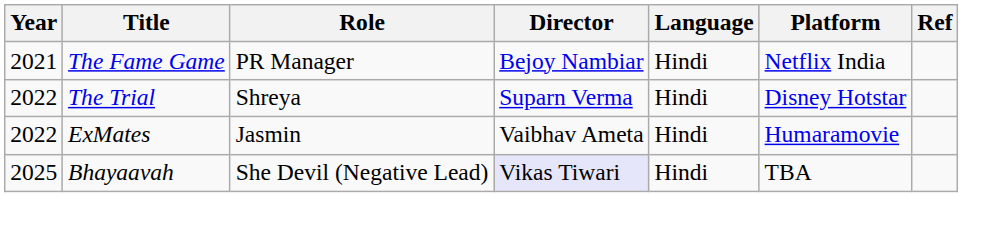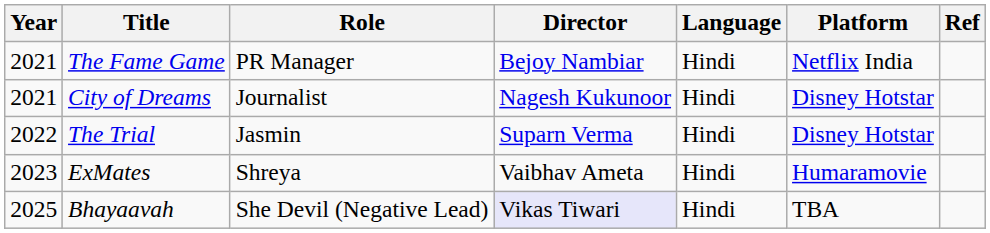 <table class="wikitable">
 <tr>
 <th>Year</th>
 <th>Title</th>
 <th>Role</th>
 <th>Director</th>
 <th>Language</th>
 <th>Platform</th>
 <th>Ref</th>
 </tr>
 <tr>
 <td>2021</td>
 <td><em><a href='#'>The Fame Game</a></em></td>
 <td>PR Manager</td>
 <td><a href='#'>Bejoy Nambiar</a></td>
 <td>Hindi</td>
 <td><a href='#'>Netflix</a> India</td>
 <td></td>
 </tr>
 <tr>
+<td>2021</td>
+<td><em><a href='#'>City of Dreams</a></em></td>
+<td>Journalist</td>
+<td><a href='#'>Nagesh Kukunoor</a></td>
+<td>Hindi</td>
+<td><a href='#'>Disney Hotstar</a></td>
+<td></td>
+</tr>
+<tr>
 <td>2022</td>
 <td><em><a href='#'>The Trial</a></em></td>
-<td>Shreya</td>
+<td>Jasmin</td>
 <td><a href='#'>Suparn Verma</a></td>
 <td>Hindi</td>
 <td><a href='#'>Disney Hotstar</a></td>
 <td></td>
 </tr>
 <tr>
-<td>2022</td>
+<td>2023</td>
 <td><em>ExMates</em></td>
-<td>Jasmin</td>
+<td>Shreya</td>
 <td>Vaibhav Ameta</td>
 <td>Hindi</td>
 <td><a href='#'>Humaramovie</a></td>
 <td></td>
 </tr>
 <tr>
 <td>2025</td>
 <td><em>Bhayaavah</em></td>
 <td>She Devil (Negative Lead)</td>
 <td style="background: lavender;">Vikas Tiwari</td>
 <td>Hindi</td>
 <td>TBA</td>
 <td></td>
 </tr>
 </table>
